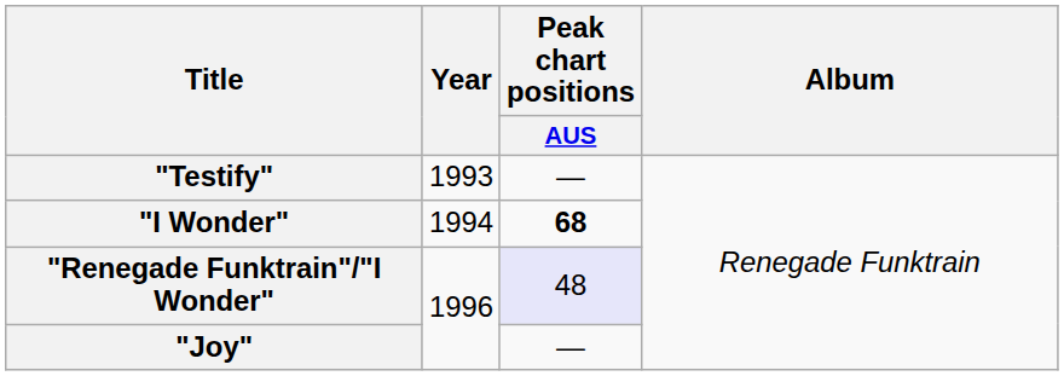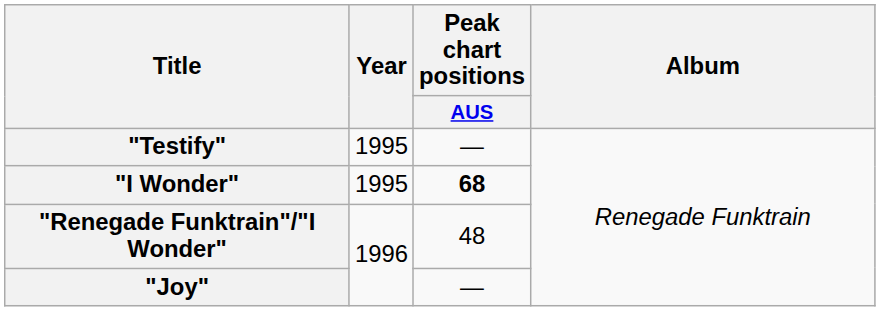 <table class="wikitable plainrowheaders" style="text-align:center;">
 <tr>
 <th scope="col" rowspan="2" style="width:14em;">Title</th>
 <th scope="col" rowspan="2" style="width:1em;">Year</th>
 <th scope="col" colspan="1">Peak chart positions</th>
 <th scope="col" rowspan="2" style="width:14em;">Album</th>
 </tr>
 <tr>
 <th scope="col" style="width:3em;font-size:85%;"><a href='#'>AUS</a><br></th>
 </tr>
 <tr>
 <th scope="row">"Testify"</th>
-<td>1993</td>
+<td>1995</td>
 <td>—</td>
 <td rowspan="4"><em>Renegade Funktrain</em></td>
 </tr>
 <tr>
 <th scope="row">"I Wonder"</th>
-<td>1994</td>
+<td>1995</td>
 <td><strong>68</strong></td>
 </tr>
 <tr>
 <th scope="row">"Renegade Funktrain"/"I Wonder"</th>
 <td rowspan="2">1996</td>
-<td style="background: lavender;">48</td>
+<td>48</td>
 </tr>
 <tr>
 <th scope="row">"Joy"</th>
 <td>—</td>
 </tr>
 </table>
